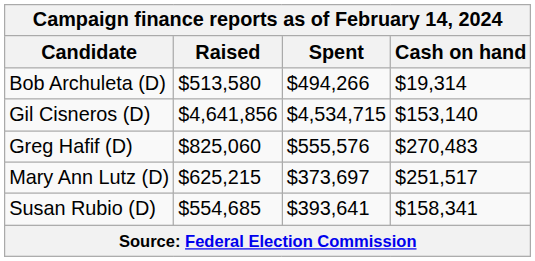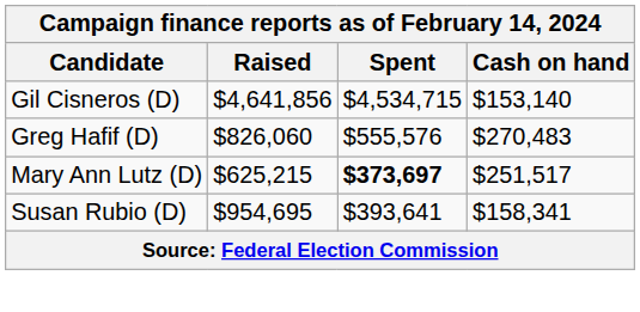 <table class="wikitable sortable">
 <tr>
 <th colspan=4>Campaign finance reports as of February 14, 2024</th>
 </tr>
 <tr style="text-align:center;">
 <th>Candidate</th>
 <th>Raised</th>
 <th>Spent</th>
 <th>Cash on hand</th>
 </tr>
 <tr>
-<td>Bob Archuleta (D)</td>
-<td>$513,580</td>
-<td>$494,266</td>
-<td>$19,314</td>
-</tr>
-<tr>
 <td>Gil Cisneros (D)</td>
 <td>$4,641,856</td>
 <td>$4,534,715</td>
 <td>$153,140</td>
 </tr>
 <tr>
 <td>Greg Hafif (D)</td>
-<td>$825,060</td>
+<td>$826,060</td>
 <td>$555,576</td>
 <td>$270,483</td>
 </tr>
 <tr>
 <td>Mary Ann Lutz (D)</td>
 <td>$625,215</td>
-<td>$373,697</td>
+<td><strong>$373,697</strong></td>
 <td>$251,517</td>
 </tr>
 <tr>
 <td>Susan Rubio (D)</td>
-<td>$554,685</td>
+<td>$954,695</td>
 <td>$393,641</td>
 <td>$158,341</td>
 </tr>
 <tr>
 <th colspan="4"><small>Source: <a href='#'>Federal Election Commission</a></small></th>
 </tr>
 </table>
